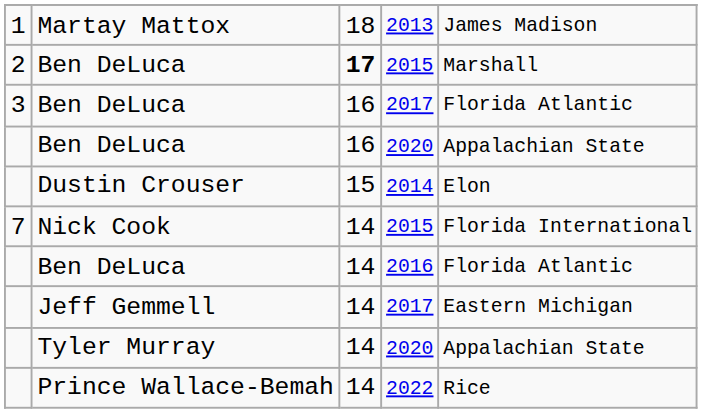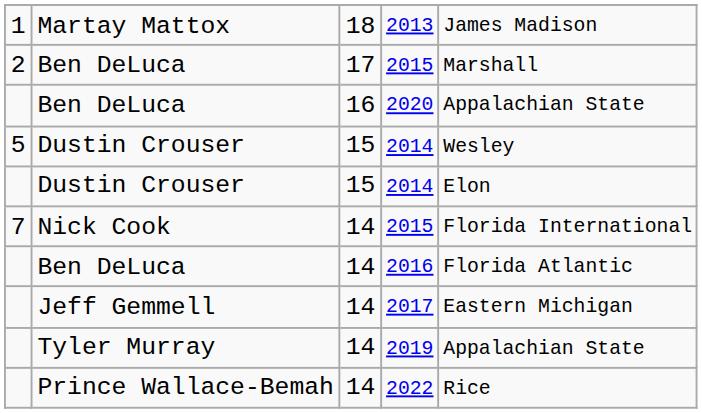 <table class="wikitable">
 <tr>
 </tr>
 <tr>
 <td>1</td>
 <td>Martay Mattox</td>
 <td>18</td>
 <td style="font-size:80%;"><a href='#'>2013</a></td>
 <td style="font-size:80%;">James Madison</td>
 </tr>
 <tr>
 <td>2</td>
 <td>Ben DeLuca</td>
-<td><strong>17</strong></td>
+<td>17</td>
 <td style="font-size:80%;"><a href='#'>2015</a></td>
 <td style="font-size:80%;">Marshall</td>
-</tr>
-<tr>
-<td>3</td>
-<td>Ben DeLuca</td>
-<td>16</td>
-<td style="font-size:80%;"><a href='#'>2017</a></td>
-<td style="font-size:80%;">Florida Atlantic</td>
 </tr>
 <tr>
 <td></td>
 <td>Ben DeLuca</td>
 <td>16</td>
 <td style="font-size:80%;"><a href='#'>2020</a></td>
 <td style="font-size:80%;">Appalachian State</td>
+</tr>
+<tr>
+<td>5</td>
+<td>Dustin Crouser</td>
+<td>15</td>
+<td style="font-size:80%;"><a href='#'>2014</a></td>
+<td style="font-size:80%;">Wesley</td>
 </tr>
 <tr>
 <td></td>
 <td>Dustin Crouser</td>
 <td>15</td>
 <td style="font-size:80%;"><a href='#'>2014</a></td>
 <td style="font-size:80%;">Elon</td>
 </tr>
 <tr>
 <td>7</td>
 <td>Nick Cook</td>
 <td>14</td>
 <td style="font-size:80%;"><a href='#'>2015</a></td>
 <td style="font-size:80%;">Florida International</td>
 </tr>
 <tr>
 <td></td>
 <td>Ben DeLuca</td>
 <td>14</td>
 <td style="font-size:80%;"><a href='#'>2016</a></td>
 <td style="font-size:80%;">Florida Atlantic</td>
 </tr>
 <tr>
 <td></td>
 <td>Jeff Gemmell</td>
 <td>14</td>
 <td style="font-size:80%;"><a href='#'>2017</a></td>
 <td style="font-size:80%;">Eastern Michigan</td>
 </tr>
 <tr>
 <td></td>
 <td>Tyler Murray</td>
 <td>14</td>
-<td style="font-size:80%;"><a href='#'>2020</a></td>
+<td style="font-size:80%;"><a href='#'>2019</a></td>
 <td style="font-size:80%;">Appalachian State</td>
 </tr>
 <tr>
 <td></td>
 <td>Prince Wallace-Bemah</td>
 <td>14</td>
 <td style="font-size:80%;"><a href='#'>2022</a></td>
 <td style="font-size:80%;">Rice</td>
 </tr>
 </table>
